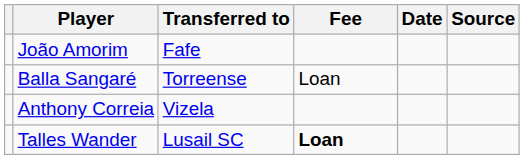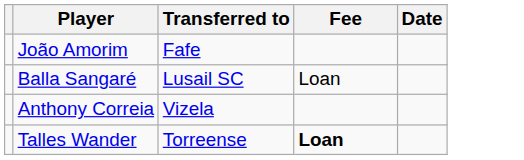 <table class="wikitable plainrowheaders sortable">
 <tr>
 <th></th>
 <th scope="col">Player</th>
 <th>Transferred to</th>
 <th style="width: 80px;">Fee</th>
 <th scope="col">Date</th>
-<th scope="col">Source</th>
 </tr>
 <tr>
 <td align="center"></td>
 <td> <a href='#'>João Amorim</a></td>
 <td> <a href='#'>Fafe</a></td>
 <td></td>
 <td></td>
-<td></td>
 </tr>
 <tr>
 <td align="center"></td>
 <td> <a href='#'>Balla Sangaré</a></td>
-<td> <a href='#'>Torreense</a></td>
+<td> <a href='#'>Lusail SC</a></td>
 <td>Loan</td>
-<td></td>
 <td></td>
 </tr>
 <tr>
 <td align="center"></td>
 <td> <a href='#'>Anthony Correia</a></td>
 <td> <a href='#'>Vizela</a></td>
 <td></td>
 <td></td>
-<td></td>
 </tr>
 <tr>
 <td align="center"></td>
 <td> <a href='#'>Talles Wander</a></td>
-<td> <a href='#'>Lusail SC</a></td>
+<td> <a href='#'>Torreense</a></td>
 <td><strong>Loan</strong></td>
-<td></td>
 <td></td>
 </tr>
 </table>
